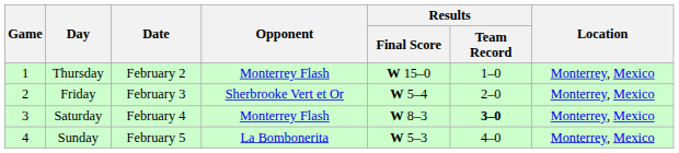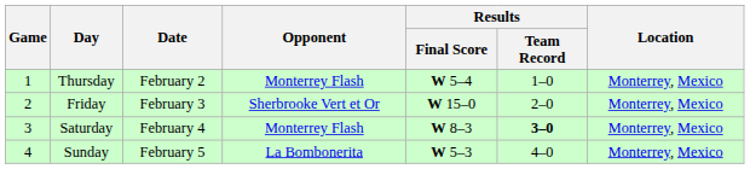 <table class="wikitable">
 <tr>
 <th rowspan="2" width="40">Game</th>
 <th rowspan="2" width="70">Day</th>
 <th rowspan="2" width="100">Date</th>
 <th rowspan="2" width="190">Opponent</th>
 <th colspan="2" width="180">Results</th>
 <th rowspan="2" width="160">Location</th>
 </tr>
 <tr>
 <th width="90">Final Score</th>
 <th width="90">Team Record</th>
 </tr>
 <tr align="center" bgcolor="#CCFFCC">
 <td align="center">1</td>
 <td align="center">Thursday</td>
 <td align="center">February 2</td>
 <td align="center"><a href='#'>Monterrey Flash</a></td>
-<td align="center"><strong>W</strong> 15–0</td>
+<td align="center"><strong>W</strong> 5–4</td>
 <td align="center">1–0</td>
 <td align="center"><a href='#'>Monterrey</a>, <a href='#'>Mexico</a></td>
 </tr>
 <tr align="center" bgcolor="#CCFFCC">
 <td align="center">2</td>
 <td align="center">Friday</td>
 <td align="center">February 3</td>
 <td align="center"><a href='#'>Sherbrooke Vert et Or</a></td>
-<td align="center"><strong>W</strong> 5–4</td>
+<td align="center"><strong>W</strong> 15–0</td>
 <td align="center">2–0</td>
 <td align="center"><a href='#'>Monterrey</a>, <a href='#'>Mexico</a></td>
 </tr>
 <tr align="center" bgcolor="#CCFFCC">
 <td align="center">3</td>
 <td align="center">Saturday</td>
 <td align="center">February 4</td>
 <td align="center"><a href='#'>Monterrey Flash</a></td>
 <td align="center"><strong>W</strong> 8–3</td>
 <td align="center"><strong>3–0</strong></td>
 <td align="center"><a href='#'>Monterrey</a>, <a href='#'>Mexico</a></td>
 </tr>
 <tr align="center" bgcolor="#CCFFCC">
 <td align="center">4</td>
 <td align="center">Sunday</td>
 <td align="center">February 5</td>
 <td align="center"><a href='#'>La Bombonerita</a></td>
 <td align="center"><strong>W</strong> 5–3</td>
 <td align="center">4–0</td>
 <td align="center"><a href='#'>Monterrey</a>, <a href='#'>Mexico</a></td>
 </tr>
 </table>
